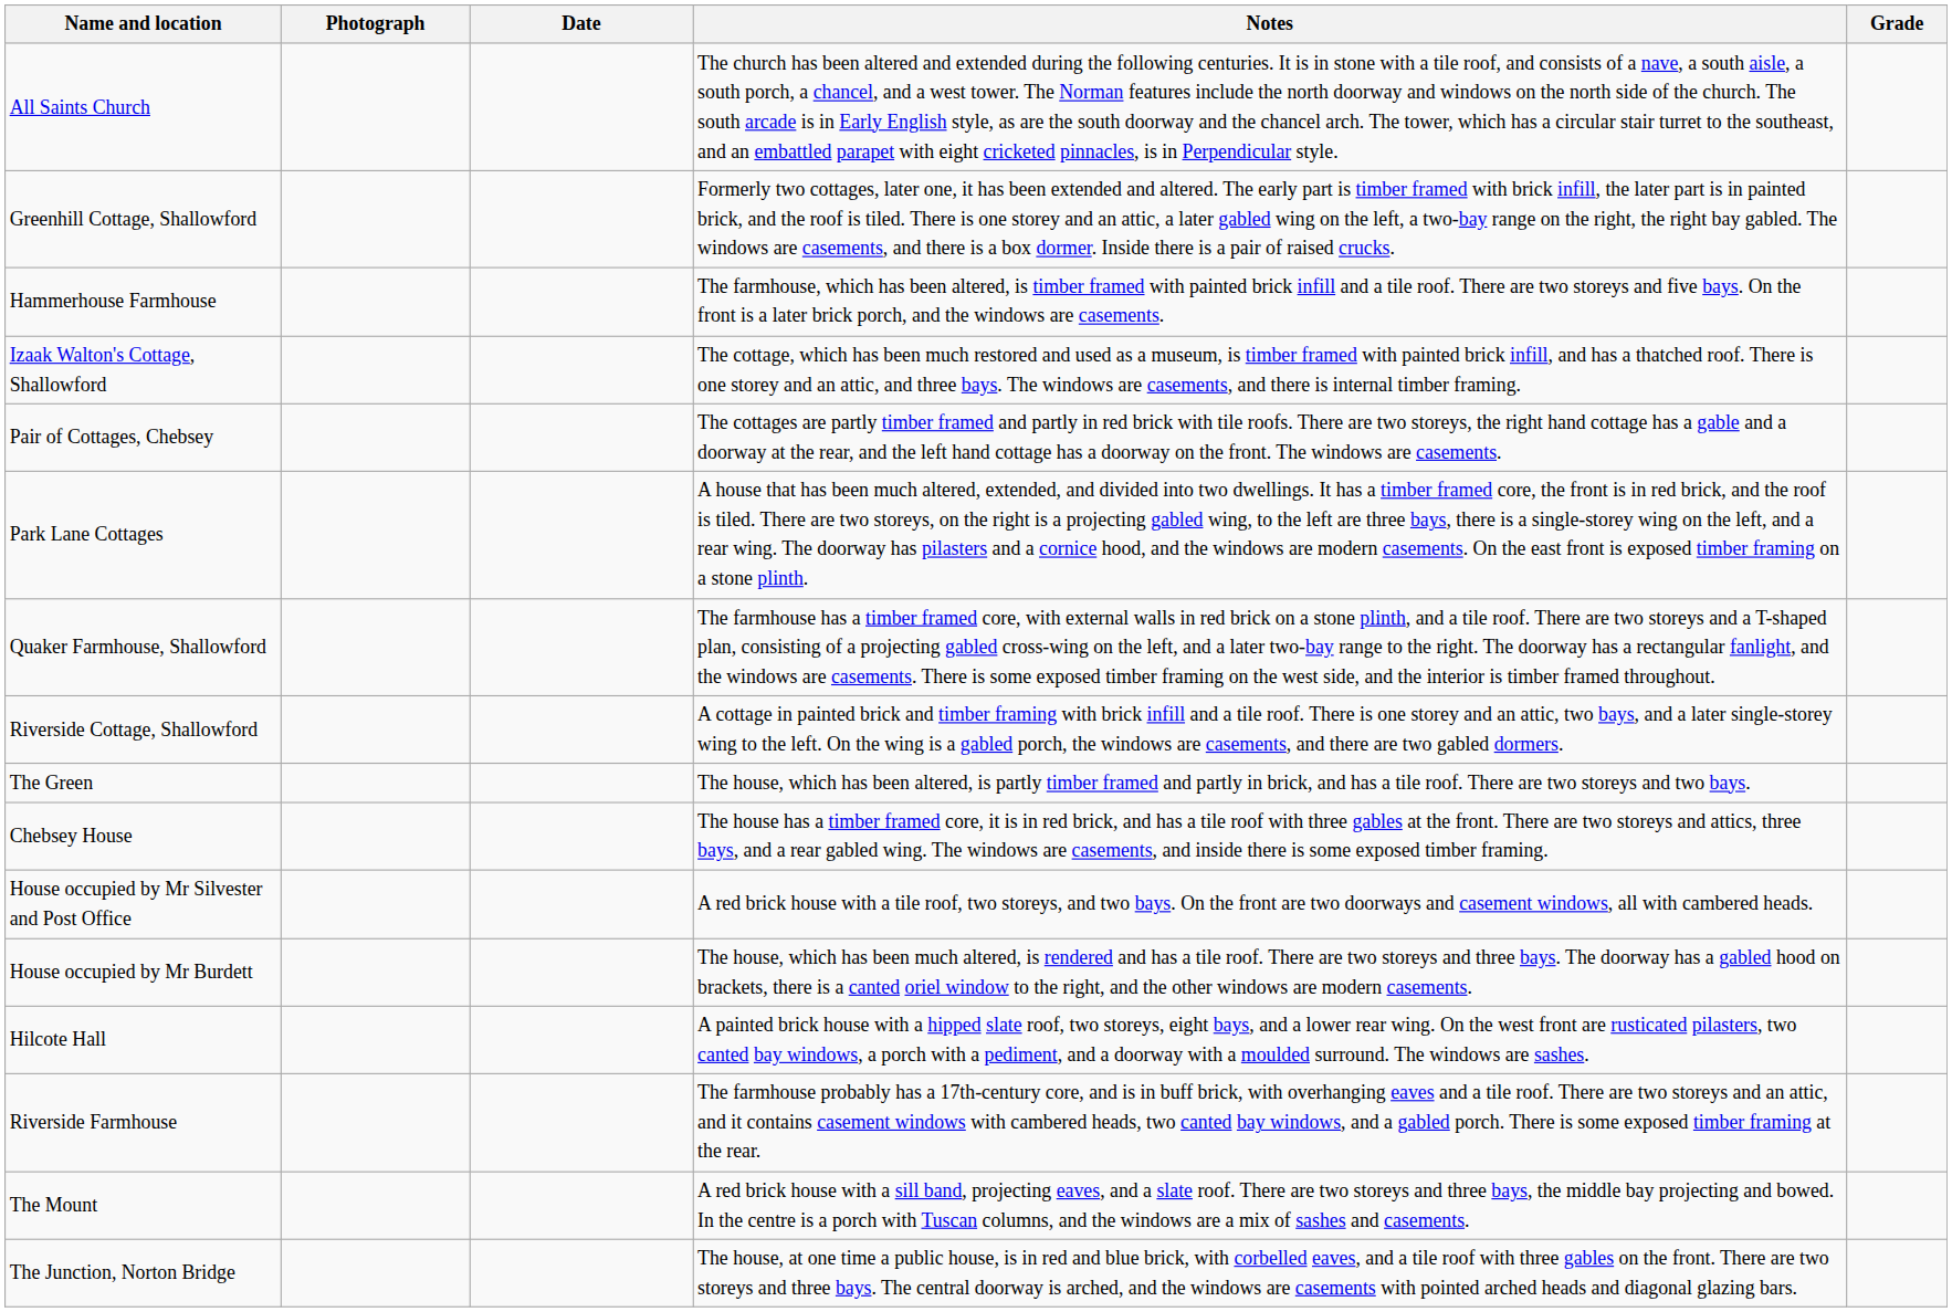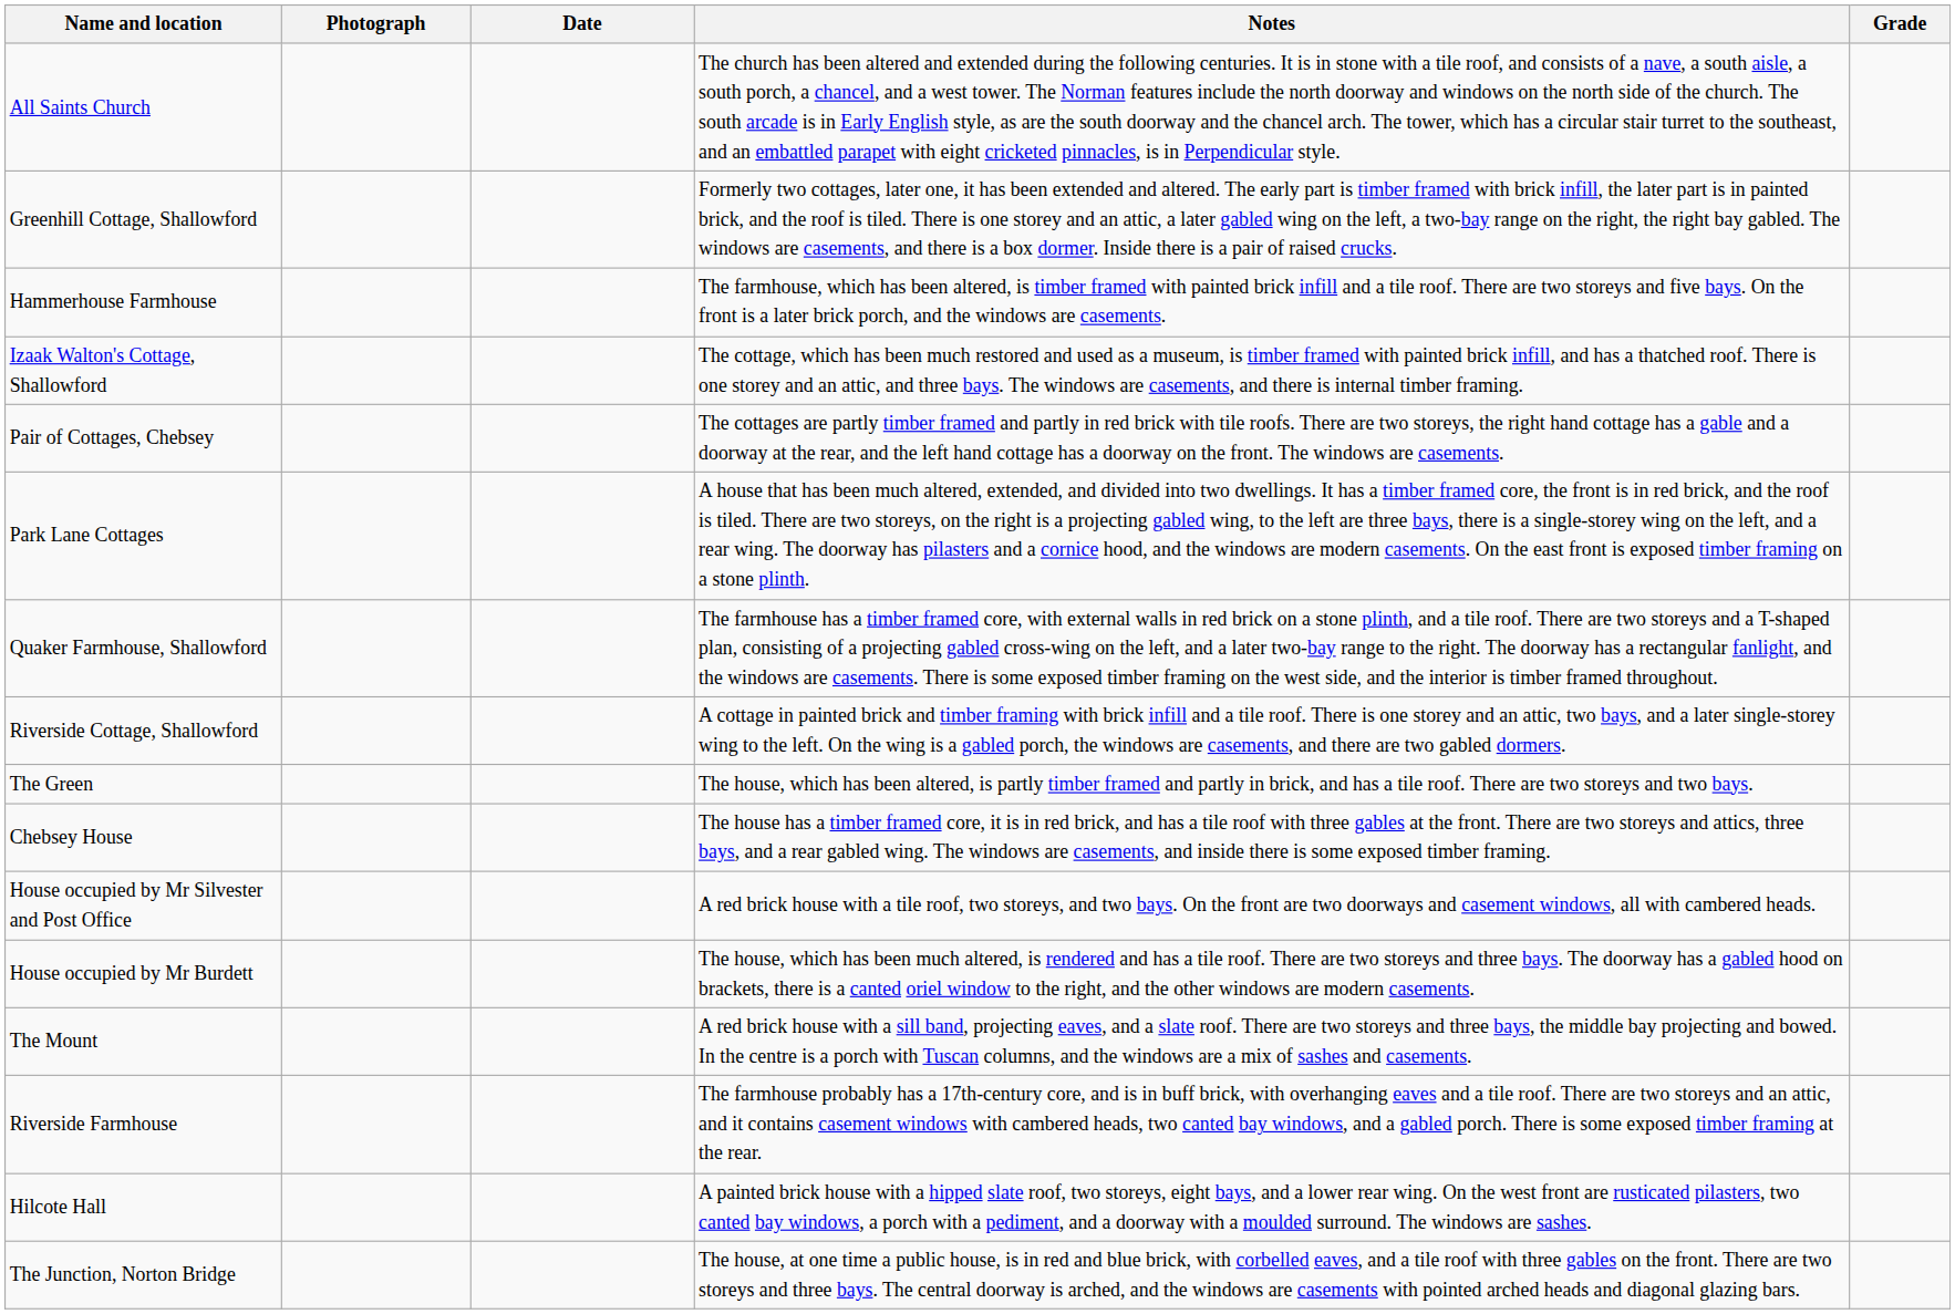 <table class="wikitable sortable plainrowheaders" style="width:100%; border:0; text-align:left; line-height:150%;">
 <tr>
 <th scope="col"  style="width:150px">Name and location</th>
 <th scope="col"  style="width:100px" class="unsortable">Photograph</th>
 <th scope="col"  style="width:120px">Date</th>
 <th scope="col"  style="width:650px" class="unsortable">Notes</th>
 <th scope="col"  style="width:50px">Grade</th>
 </tr>
 <tr>
 <td><a href='#'>All Saints Church</a><br><small></small></td>
 <td></td>
 <td align="center"></td>
 <td>The church has been altered and extended during the following centuries.  It is in stone with a tile roof, and consists of a <a href='#'>nave</a>, a south <a href='#'>aisle</a>, a south porch, a <a href='#'>chancel</a>, and a west tower. The <a href='#'>Norman</a> features include the north doorway and windows on the north side of the church.  The south <a href='#'>arcade</a> is in <a href='#'>Early English</a> style, as are the south doorway and the chancel arch.  The tower, which has a circular stair turret to the southeast, and an <a href='#'>embattled</a> <a href='#'>parapet</a> with eight <a href='#'>cricketed</a> <a href='#'>pinnacles</a>, is in <a href='#'>Perpendicular</a> style.</td>
 <td align="center" ></td>
 </tr>
 <tr>
 <td>Greenhill Cottage, Shallowford<br><small></small></td>
 <td></td>
 <td align="center"></td>
 <td>Formerly two cottages, later one, it has been extended and altered.  The early part is <a href='#'>timber framed</a> with brick <a href='#'>infill</a>, the later part is in painted brick, and the roof is tiled.  There is one storey and an attic, a later <a href='#'>gabled</a> wing on the left, a two-<a href='#'>bay</a> range on the right, the right bay gabled.  The windows are <a href='#'>casements</a>, and there is a box <a href='#'>dormer</a>.  Inside there is a pair of raised <a href='#'>crucks</a>.</td>
 <td align="center" ></td>
 </tr>
 <tr>
 <td>Hammerhouse Farmhouse<br><small></small></td>
 <td></td>
 <td align="center"></td>
 <td>The farmhouse, which has been altered, is <a href='#'>timber framed</a> with painted brick <a href='#'>infill</a> and a tile roof.  There are two storeys and five <a href='#'>bays</a>.  On the front is a later brick porch, and the windows are <a href='#'>casements</a>.</td>
 <td align="center" ></td>
 </tr>
 <tr>
 <td><a href='#'>Izaak Walton's Cottage</a>, Shallowford<br><small></small></td>
 <td></td>
 <td align="center"></td>
 <td>The cottage, which has been much restored and used as a museum, is <a href='#'>timber framed</a> with painted brick <a href='#'>infill</a>, and has a thatched roof.  There is one storey and an attic, and three <a href='#'>bays</a>.  The windows are <a href='#'>casements</a>, and there is internal timber framing.</td>
 <td align="center" ></td>
 </tr>
 <tr>
 <td>Pair of Cottages, Chebsey<br><small></small></td>
 <td></td>
 <td align="center"></td>
 <td>The cottages are partly <a href='#'>timber framed</a> and partly in red brick with tile roofs.  There are two storeys, the right hand cottage has a <a href='#'>gable</a> and a doorway at the rear, and the left hand cottage has a doorway on the front.  The windows are <a href='#'>casements</a>.</td>
 <td align="center" ></td>
 </tr>
 <tr>
 <td>Park Lane Cottages<br><small></small></td>
 <td></td>
 <td align="center"></td>
 <td>A house that has been much altered, extended, and divided into two dwellings.  It has a <a href='#'>timber framed</a> core, the front is in red brick, and the roof is tiled.  There are two storeys, on the right is a projecting <a href='#'>gabled</a> wing, to the left are three <a href='#'>bays</a>, there is a single-storey wing on the left, and a rear wing.  The doorway has <a href='#'>pilasters</a> and a <a href='#'>cornice</a> hood, and the windows are modern <a href='#'>casements</a>.  On the east front is exposed <a href='#'>timber framing</a> on a stone <a href='#'>plinth</a>.</td>
 <td align="center" ></td>
 </tr>
 <tr>
 <td>Quaker Farmhouse, Shallowford<br><small></small></td>
 <td></td>
 <td align="center"></td>
 <td>The farmhouse has a <a href='#'>timber framed</a> core, with external walls in red brick on a stone <a href='#'>plinth</a>, and a tile roof.  There are two storeys and a T-shaped plan, consisting of a projecting <a href='#'>gabled</a> cross-wing on the left, and a later two-<a href='#'>bay</a> range to the right. The doorway has a rectangular <a href='#'>fanlight</a>, and the windows are <a href='#'>casements</a>.  There is some exposed timber framing on the west side, and the interior is timber framed throughout.</td>
 <td align="center" ></td>
 </tr>
 <tr>
 <td>Riverside Cottage, Shallowford<br><small></small></td>
 <td></td>
 <td align="center"></td>
 <td>A cottage in painted brick and <a href='#'>timber framing</a> with brick <a href='#'>infill</a> and a tile roof.  There is one storey and an attic, two <a href='#'>bays</a>, and a later single-storey wing to the left.  On the wing is a <a href='#'>gabled</a> porch, the windows are <a href='#'>casements</a>, and there are two gabled <a href='#'>dormers</a>.</td>
 <td align="center" ></td>
 </tr>
 <tr>
 <td>The Green<br><small></small></td>
 <td></td>
 <td align="center"></td>
 <td>The house, which has been altered, is partly <a href='#'>timber framed</a> and partly in brick, and has a tile roof.  There are two storeys and two <a href='#'>bays</a>.</td>
 <td align="center" ></td>
 </tr>
 <tr>
 <td>Chebsey House<br><small></small></td>
 <td></td>
 <td align="center"></td>
 <td>The house has a <a href='#'>timber framed</a> core, it is in red brick, and has a tile roof with three <a href='#'>gables</a> at the front.  There are two storeys and attics, three <a href='#'>bays</a>, and a rear gabled wing.  The windows are <a href='#'>casements</a>, and inside there is some exposed timber framing.</td>
 <td align="center" ></td>
 </tr>
 <tr>
 <td>House occupied by Mr Silvester and Post Office<br><small></small></td>
 <td></td>
 <td align="center"></td>
 <td>A red brick house with a tile roof, two storeys, and two <a href='#'>bays</a>.  On the front are two doorways and <a href='#'>casement windows</a>, all with cambered heads.</td>
 <td align="center" ></td>
 </tr>
 <tr>
 <td>House occupied by Mr Burdett<br><small></small></td>
 <td></td>
 <td align="center"></td>
 <td>The house, which has been much altered, is <a href='#'>rendered</a> and has a tile roof.  There are two storeys and three <a href='#'>bays</a>.  The doorway has a <a href='#'>gabled</a> hood on brackets, there is a <a href='#'>canted</a> <a href='#'>oriel window</a> to the right, and the other windows are modern <a href='#'>casements</a>.</td>
 <td align="center" ></td>
 </tr>
 <tr>
-<td>Hilcote Hall<br><small></small></td>
+<td>The Mount<br><small></small></td>
 <td></td>
 <td align="center"></td>
-<td>A painted brick house with a <a href='#'>hipped</a> <a href='#'>slate</a> roof, two storeys, eight <a href='#'>bays</a>, and a lower rear wing.  On the west front are <a href='#'>rusticated</a> <a href='#'>pilasters</a>, two <a href='#'>canted</a> <a href='#'>bay windows</a>, a porch with a <a href='#'>pediment</a>, and a doorway with a <a href='#'>moulded</a> surround.  The windows are <a href='#'>sashes</a>.</td>
+<td>A red brick house with a <a href='#'>sill band</a>, projecting <a href='#'>eaves</a>, and a <a href='#'>slate</a> roof.  There are two storeys and three <a href='#'>bays</a>, the middle bay projecting and bowed.  In the centre is a porch with <a href='#'>Tuscan</a> columns, and the windows are a mix of <a href='#'>sashes</a> and <a href='#'>casements</a>.</td>
 <td align="center" ></td>
 </tr>
 <tr>
 <td>Riverside Farmhouse<br><small></small></td>
 <td></td>
 <td align="center"></td>
 <td>The farmhouse probably has a 17th-century core, and is in buff brick, with overhanging <a href='#'>eaves</a> and a tile roof.  There are two storeys and an attic, and it contains <a href='#'>casement windows</a> with cambered heads, two <a href='#'>canted</a> <a href='#'>bay windows</a>, and a <a href='#'>gabled</a> porch.  There is some exposed <a href='#'>timber framing</a> at the rear.</td>
 <td align="center" ></td>
 </tr>
 <tr>
-<td>The Mount<br><small></small></td>
+<td>Hilcote Hall<br><small></small></td>
 <td></td>
 <td align="center"></td>
-<td>A red brick house with a <a href='#'>sill band</a>, projecting <a href='#'>eaves</a>, and a <a href='#'>slate</a> roof.  There are two storeys and three <a href='#'>bays</a>, the middle bay projecting and bowed.  In the centre is a porch with <a href='#'>Tuscan</a> columns, and the windows are a mix of <a href='#'>sashes</a> and <a href='#'>casements</a>.</td>
+<td>A painted brick house with a <a href='#'>hipped</a> <a href='#'>slate</a> roof, two storeys, eight <a href='#'>bays</a>, and a lower rear wing.  On the west front are <a href='#'>rusticated</a> <a href='#'>pilasters</a>, two <a href='#'>canted</a> <a href='#'>bay windows</a>, a porch with a <a href='#'>pediment</a>, and a doorway with a <a href='#'>moulded</a> surround.  The windows are <a href='#'>sashes</a>.</td>
 <td align="center" ></td>
 </tr>
 <tr>
 <td>The Junction, Norton Bridge<br><small></small></td>
 <td></td>
 <td align="center"></td>
 <td>The house, at one time a public house, is in red and blue brick, with <a href='#'>corbelled</a> <a href='#'>eaves</a>, and a tile roof with three <a href='#'>gables</a> on the front.  There are two storeys and three <a href='#'>bays</a>.  The central doorway is arched, and the windows are <a href='#'>casements</a> with pointed arched heads and diagonal glazing bars.</td>
 <td align="center" ></td>
 </tr>
 <tr>
 </tr>
 </table>
